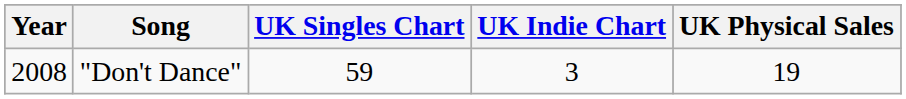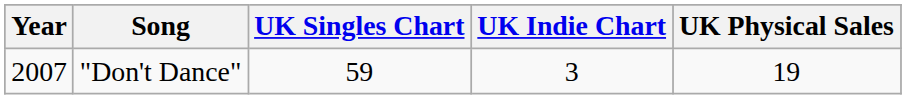 <table class="wikitable">
 <tr>
 <th>Year</th>
 <th>Song</th>
 <th><a href='#'>UK Singles Chart</a></th>
 <th><a href='#'>UK Indie Chart</a></th>
 <th>UK Physical Sales</th>
 </tr>
 <tr>
-<td>2008</td>
+<td>2007</td>
 <td>"Don't Dance"</td>
 <td align="center">59</td>
 <td align="center">3</td>
 <td align="center">19</td>
 </tr>
 </table>
